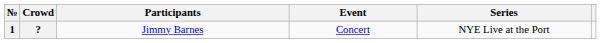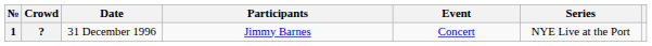 <table class="wikitable sortable" style="width:100%; width:100%">
 <tr>
 <th>№</th>
 <th>Crowd</th>
+<th width="17%">Date</th>
 <th width="40%">Participants</th>
 <th width="22%">Event</th>
 <th width="30%">Series</th>
 <th></th>
 </tr>
 <tr>
 <th align="center">1</th>
 <th>?</th>
+<td align="center">31 December 1996</td>
 <td align="center"><a href='#'>Jimmy Barnes</a></td>
 <td align="center"><a href='#'>Concert</a></td>
 <td align="center">NYE Live at the Port</td>
 <td></td>
 </tr>
 </table>
